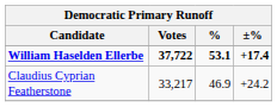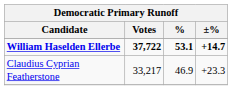 <table class="wikitable" align="left" style="margin: 1em 1em 1em 0; background: #f9f9f9; font-size: 95%;">
 <tr style="background-color:#E9E9E9">
 <th colspan="4">Democratic Primary Runoff</th>
 </tr>
 <tr style="background-color:#E9E9E9">
 <th colspan="1" style="width: 170px">Candidate</th>
 <th style="width: 50px">Votes</th>
 <th style="width: 40px">%</th>
 <th style="width: 40px">±%</th>
 </tr>
 <tr>
 </tr>
 <tr>
 <td><strong><a href='#'>William Haselden Ellerbe</a></strong></td>
 <td align="right"><strong>37,722</strong></td>
 <td align="right"><strong>53.1</strong></td>
-<td align="right"><strong>+17.4</strong></td>
+<td align="right"><strong>+14.7</strong></td>
 </tr>
 <tr>
 <td><a href='#'>Claudius Cyprian Featherstone</a></td>
 <td align="right">33,217</td>
 <td align="right">46.9</td>
-<td align="right">+24.2</td>
+<td align="right">+23.3</td>
 </tr>
 <tr>
 </tr>
 </table>
